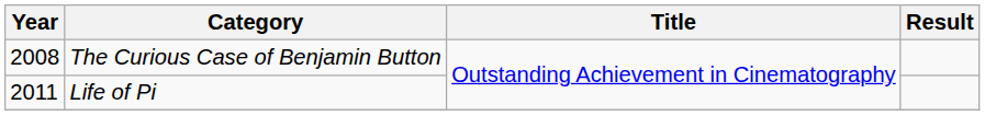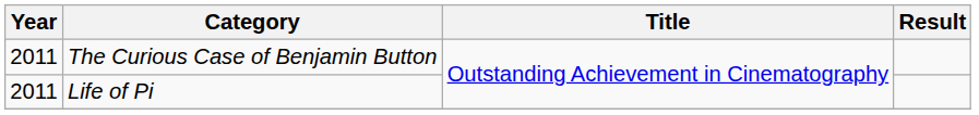 <table class="wikitable">
 <tr>
 <th>Year</th>
 <th>Category</th>
 <th>Title</th>
 <th>Result</th>
 </tr>
 <tr>
-<td>2008</td>
+<td>2011</td>
 <td><em>The Curious Case of Benjamin Button</em></td>
 <td rowspan=2><a href='#'>Outstanding Achievement in Cinematography</a></td>
 <td></td>
 </tr>
 <tr>
 <td>2011</td>
 <td><em>Life of Pi</em></td>
 <td></td>
 </tr>
 <tr>
 </tr>
 </table>
